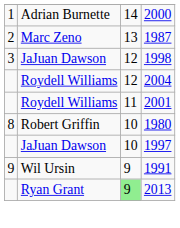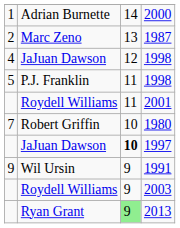 <table class="wikitable">
 <tr>
 </tr>
 <tr>
 <td>1</td>
 <td>Adrian Burnette</td>
 <td>14</td>
 <td><a href='#'>2000</a></td>
 </tr>
 <tr>
 <td>2</td>
 <td><a href='#'>Marc Zeno</a></td>
 <td>13</td>
 <td><a href='#'>1987</a></td>
 </tr>
 <tr>
-<td>3</td>
+<td>4</td>
 <td><a href='#'>JaJuan Dawson</a></td>
 <td>12</td>
 <td><a href='#'>1998</a></td>
 </tr>
 <tr>
-<td></td>
-<td><a href='#'>Roydell Williams</a></td>
-<td>12</td>
-<td><a href='#'>2004</a></td>
+<td>5</td>
+<td>P.J. Franklin</td>
+<td>11</td>
+<td><a href='#'>1998</a></td>
 </tr>
 <tr>
 <td></td>
 <td><a href='#'>Roydell Williams</a></td>
 <td>11</td>
 <td><a href='#'>2001</a></td>
 </tr>
 <tr>
-<td>8</td>
+<td>7</td>
 <td>Robert Griffin</td>
 <td>10</td>
 <td><a href='#'>1980</a></td>
 </tr>
 <tr>
 <td></td>
 <td><a href='#'>JaJuan Dawson</a></td>
-<td>10</td>
+<td><strong>10</strong></td>
 <td><a href='#'>1997</a></td>
 </tr>
 <tr>
 <td>9</td>
 <td>Wil Ursin</td>
 <td>9</td>
 <td><a href='#'>1991</a></td>
 </tr>
 <tr>
 <td></td>
+<td><a href='#'>Roydell Williams</a></td>
+<td>9</td>
+<td><a href='#'>2003</a></td>
+</tr>
+<tr>
+<td></td>
 <td><a href='#'>Ryan Grant</a></td>
 <td style="background: lightgreen;">9</td>
 <td><a href='#'>2013</a></td>
 </tr>
 </table>
